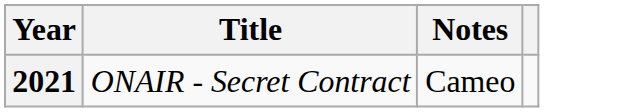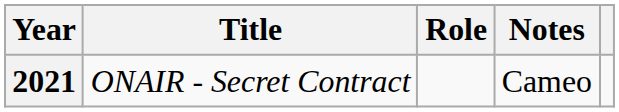 <table class="wikitable sortable plainrowheaders">
 <tr>
 <th scope="col">Year</th>
 <th scope="col">Title</th>
+<th scope="col">Role</th>
 <th scope="col">Notes</th>
 <th scope="col" class="unsortable"></th>
 </tr>
 <tr>
 <th scope="row">2021</th>
 <td><em>ONAIR - Secret Contract</em></td>
+<td></td>
 <td>Cameo</td>
 <td></td>
 </tr>
 </table>
